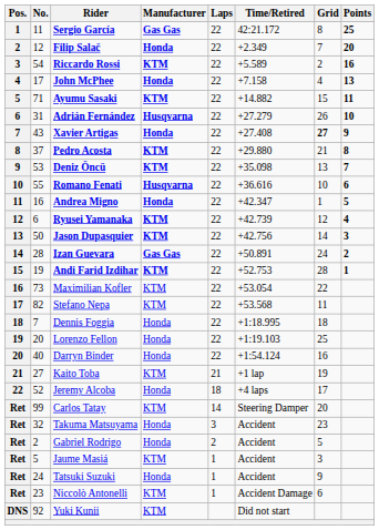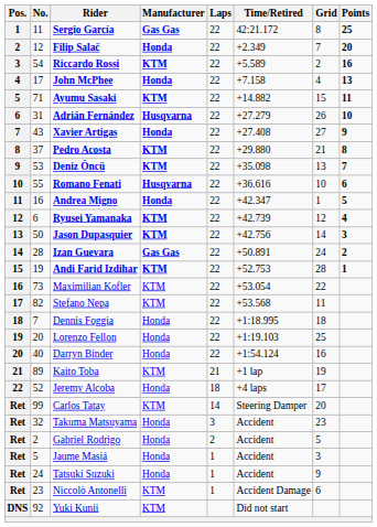 <table class="wikitable" style="font-size:85%;">
 <tr>
 <th>Pos.</th>
 <th>No.</th>
 <th>Rider</th>
 <th>Manufacturer</th>
 <th>Laps</th>
 <th>Time/Retired</th>
 <th>Grid</th>
 <th>Points</th>
 </tr>
 <tr>
 <th>1</th>
 <td>11</td>
 <td> <strong><a href='#'>Sergio García</a></strong></td>
 <td><strong><a href='#'>Gas Gas</a></strong></td>
 <td>22</td>
 <td>42:21.172</td>
 <td>8</td>
 <td><strong>25</strong></td>
 </tr>
 <tr>
 <th>2</th>
 <td>12</td>
 <td> <strong><a href='#'>Filip Salač</a></strong></td>
 <td><strong><a href='#'>Honda</a></strong></td>
 <td>22</td>
 <td>+2.349</td>
 <td>7</td>
 <td><strong>20</strong></td>
 </tr>
 <tr>
 <th>3</th>
 <td>54</td>
 <td> <strong><a href='#'>Riccardo Rossi</a></strong></td>
 <td><strong><a href='#'>KTM</a></strong></td>
 <td>22</td>
 <td>+5.589</td>
 <td>2</td>
 <td><strong>16</strong></td>
 </tr>
 <tr>
 <th>4</th>
 <td>17</td>
 <td> <strong><a href='#'>John McPhee</a></strong></td>
 <td><strong><a href='#'>Honda</a></strong></td>
 <td>22</td>
 <td>+7.158</td>
 <td>4</td>
 <td><strong>13</strong></td>
 </tr>
 <tr>
 <th>5</th>
 <td>71</td>
 <td> <strong><a href='#'>Ayumu Sasaki</a></strong></td>
 <td><strong><a href='#'>KTM</a></strong></td>
 <td>22</td>
 <td>+14.882</td>
 <td>15</td>
 <td><strong>11</strong></td>
 </tr>
 <tr>
 <th>6</th>
 <td>31</td>
 <td> <strong><a href='#'>Adrián Fernández</a></strong></td>
 <td><strong><a href='#'>Husqvarna</a></strong></td>
 <td>22</td>
 <td>+27.279</td>
 <td>26</td>
 <td><strong>10</strong></td>
 </tr>
 <tr>
 <th>7</th>
 <td>43</td>
 <td> <strong><a href='#'>Xavier Artigas</a></strong></td>
 <td><strong><a href='#'>Honda</a></strong></td>
 <td>22</td>
 <td>+27.408</td>
-<td><strong>27</strong></td>
+<td>27</td>
 <td><strong>9</strong></td>
 </tr>
 <tr>
 <th>8</th>
 <td>37</td>
 <td> <strong><a href='#'>Pedro Acosta</a></strong></td>
 <td><strong><a href='#'>KTM</a></strong></td>
 <td>22</td>
 <td>+29.880</td>
 <td>21</td>
 <td><strong>8</strong></td>
 </tr>
 <tr>
 <th>9</th>
 <td>53</td>
 <td> <strong><a href='#'>Deniz Öncü</a></strong></td>
 <td><strong><a href='#'>KTM</a></strong></td>
 <td>22</td>
 <td>+35.098</td>
 <td>13</td>
 <td><strong>7</strong></td>
 </tr>
 <tr>
 <th>10</th>
 <td>55</td>
 <td> <strong><a href='#'>Romano Fenati</a></strong></td>
 <td><strong><a href='#'>Husqvarna</a></strong></td>
 <td>22</td>
 <td>+36.616</td>
 <td>10</td>
 <td><strong>6</strong></td>
 </tr>
 <tr>
 <th>11</th>
 <td>16</td>
 <td> <strong><a href='#'>Andrea Migno</a></strong></td>
 <td><strong><a href='#'>Honda</a></strong></td>
 <td>22</td>
 <td>+42.347</td>
 <td>1</td>
 <td><strong>5</strong></td>
 </tr>
 <tr>
 <th>12</th>
 <td>6</td>
 <td> <strong><a href='#'>Ryusei Yamanaka</a></strong></td>
 <td><strong><a href='#'>KTM</a></strong></td>
 <td>22</td>
 <td>+42.739</td>
 <td>12</td>
 <td><strong>4</strong></td>
 </tr>
 <tr>
 <th>13</th>
 <td>50</td>
 <td> <strong><a href='#'>Jason Dupasquier</a></strong></td>
 <td><strong><a href='#'>KTM</a></strong></td>
 <td>22</td>
 <td>+42.756</td>
 <td>14</td>
 <td><strong>3</strong></td>
 </tr>
 <tr>
 <th>14</th>
 <td>28</td>
 <td> <strong><a href='#'>Izan Guevara</a></strong></td>
 <td><strong><a href='#'>Gas Gas</a></strong></td>
 <td>22</td>
 <td>+50.891</td>
 <td>24</td>
 <td><strong>2</strong></td>
 </tr>
 <tr>
 <th>15</th>
 <td>19</td>
 <td> <strong><a href='#'>Andi Farid Izdihar</a></strong></td>
 <td><strong><a href='#'>KTM</a></strong></td>
 <td>22</td>
 <td>+52.753</td>
 <td>28</td>
 <td><strong>1</strong></td>
 </tr>
 <tr>
 <th>16</th>
 <td>73</td>
 <td> <a href='#'>Maximilian Kofler</a></td>
 <td><a href='#'>KTM</a></td>
 <td>22</td>
 <td>+53.054</td>
 <td>22</td>
 <td></td>
 </tr>
 <tr>
 <th>17</th>
 <td>82</td>
 <td> <a href='#'>Stefano Nepa</a></td>
 <td><a href='#'>KTM</a></td>
 <td>22</td>
 <td>+53.568</td>
 <td>11</td>
 <td></td>
 </tr>
 <tr>
 <th>18</th>
 <td>7</td>
 <td> <a href='#'>Dennis Foggia</a></td>
 <td><a href='#'>Honda</a></td>
 <td>22</td>
 <td>+1:18.995</td>
 <td>18</td>
 <td></td>
 </tr>
 <tr>
 <th>19</th>
 <td>20</td>
 <td> <a href='#'>Lorenzo Fellon</a></td>
 <td><a href='#'>Honda</a></td>
 <td>22</td>
 <td>+1:19.103</td>
 <td>25</td>
 <td></td>
 </tr>
 <tr>
 <th>20</th>
 <td>40</td>
 <td> <a href='#'>Darryn Binder</a></td>
 <td><a href='#'>Honda</a></td>
 <td>22</td>
 <td>+1:54.124</td>
 <td>16</td>
 <td></td>
 </tr>
 <tr>
 <th>21</th>
-<td>27</td>
+<td>89</td>
 <td> <a href='#'>Kaito Toba</a></td>
 <td><a href='#'>KTM</a></td>
 <td>21</td>
 <td>+1 lap</td>
 <td>19</td>
 <td></td>
 </tr>
 <tr>
 <th>22</th>
 <td>52</td>
 <td> <a href='#'>Jeremy Alcoba</a></td>
 <td><a href='#'>Honda</a></td>
 <td>18</td>
 <td>+4 laps</td>
 <td>17</td>
 <td></td>
 </tr>
 <tr>
 <th>Ret</th>
 <td>99</td>
 <td> <a href='#'>Carlos Tatay</a></td>
 <td><a href='#'>KTM</a></td>
 <td>14</td>
 <td>Steering Damper</td>
 <td>20</td>
 <td></td>
 </tr>
 <tr>
 <th>Ret</th>
 <td>32</td>
 <td> <a href='#'>Takuma Matsuyama</a></td>
 <td><a href='#'>Honda</a></td>
 <td>3</td>
 <td>Accident</td>
 <td>23</td>
 <td></td>
 </tr>
 <tr>
 <th>Ret</th>
 <td>2</td>
 <td> <a href='#'>Gabriel Rodrigo</a></td>
 <td><a href='#'>Honda</a></td>
 <td>2</td>
 <td>Accident</td>
 <td>5</td>
 <td></td>
 </tr>
 <tr>
 <th>Ret</th>
 <td>5</td>
 <td> <a href='#'>Jaume Masiá</a></td>
-<td><a href='#'>KTM</a></td>
+<td><a href='#'>Honda</a></td>
 <td>1</td>
 <td>Accident</td>
 <td>3</td>
 <td></td>
 </tr>
 <tr>
 <th>Ret</th>
 <td>24</td>
 <td> <a href='#'>Tatsuki Suzuki</a></td>
 <td><a href='#'>Honda</a></td>
 <td>1</td>
 <td>Accident</td>
 <td>9</td>
 <td></td>
 </tr>
 <tr>
 <th>Ret</th>
 <td>23</td>
 <td> <a href='#'>Niccolò Antonelli</a></td>
 <td><a href='#'>KTM</a></td>
 <td>1</td>
 <td>Accident Damage</td>
 <td>6</td>
 <td></td>
 </tr>
 <tr>
 <th>DNS</th>
 <td>92</td>
 <td> <a href='#'>Yuki Kunii</a></td>
 <td><a href='#'>KTM</a></td>
 <td></td>
 <td>Did not start</td>
 <td></td>
 <td></td>
 </tr>
 <tr>
 <th colspan=8></th>
 </tr>
 </table>
